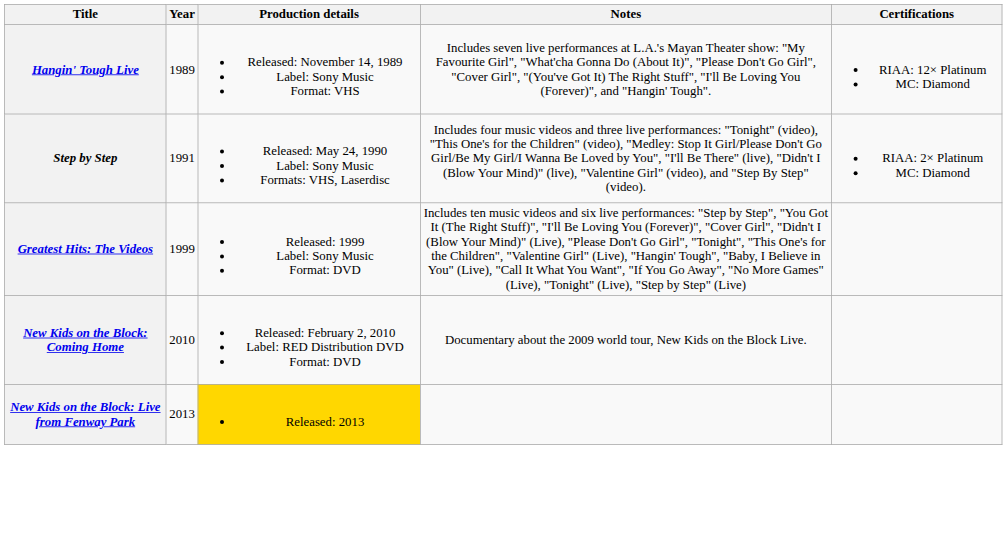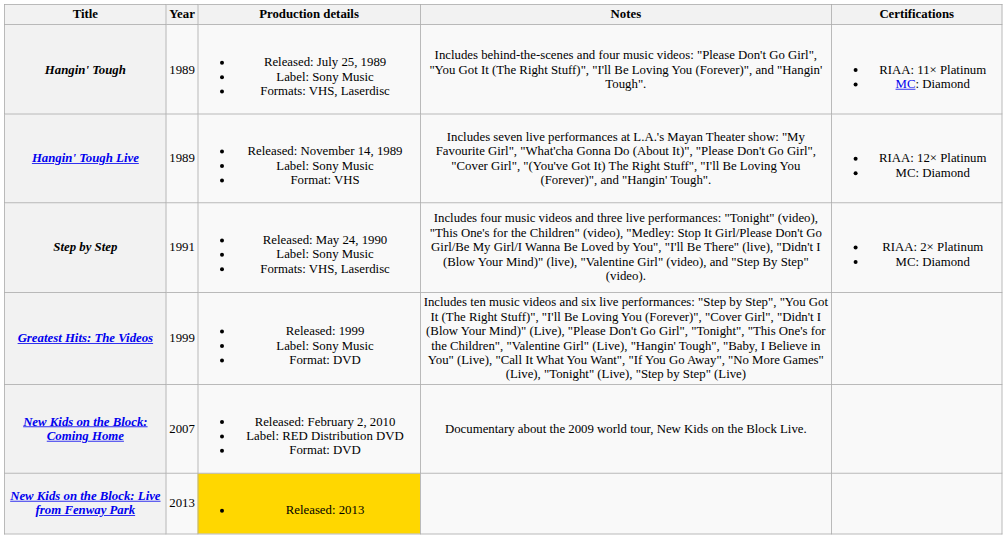 <table class="wikitable sortable plainrowheaders" style="text-align:center;">
 <tr>
 <th scope="col" style="width:15em;">Title</th>
 <th scope="col" style="width:2em;">Year</th>
 <th scope="col" style="width:20em;" class="unsortable">Production details</th>
 <th scope="col" style="width:40em;" class="unsortable">Notes</th>
 <th scope="col" style="width:15em;" class="unsortable">Certifications</th>
+</tr>
+<tr>
+<th scope="row"><em>Hangin' Tough</em></th>
+<td>1989</td>
+<td><br><ul><li>Released: July 25, 1989</li><li>Label: Sony Music</li><li>Formats: VHS, Laserdisc</li></ul></td>
+<td>Includes behind-the-scenes and four music videos: "Please Don't Go Girl", "You Got It (The Right Stuff)", "I'll Be Loving You (Forever)", and "Hangin' Tough".</td>
+<td><br><ul><li>RIAA: 11× Platinum</li><li><a href='#'>MC</a>: Diamond</li></ul></td>
 </tr>
 <tr>
 <th scope="row"><em><a href='#'>Hangin' Tough Live</a></em></th>
 <td>1989</td>
 <td><br><ul><li>Released: November 14, 1989</li><li>Label: Sony Music</li><li>Format: VHS</li></ul></td>
 <td>Includes seven live performances at L.A.'s Mayan Theater show: "My Favourite Girl", "What'cha Gonna Do (About It)", "Please Don't Go Girl", "Cover Girl", "(You've Got It) The Right Stuff", "I'll Be Loving You (Forever)", and "Hangin' Tough".</td>
 <td><br><ul><li>RIAA: 12× Platinum</li><li>MC: Diamond</li></ul></td>
 </tr>
 <tr>
 <th scope="row"><em>Step by Step</em></th>
 <td>1991</td>
 <td><br><ul><li>Released: May 24, 1990</li><li>Label: Sony Music</li><li>Formats: VHS, Laserdisc</li></ul></td>
 <td>Includes four music videos and three live performances: "Tonight" (video), "This One's for the Children" (video), "Medley: Stop It Girl/Please Don't Go Girl/Be My Girl/I Wanna Be Loved by You", "I'll Be There" (live), "Didn't I (Blow Your Mind)" (live), "Valentine Girl" (video), and "Step By Step" (video).</td>
 <td><br><ul><li>RIAA: 2× Platinum</li><li>MC: Diamond</li></ul></td>
 </tr>
 <tr>
 <th scope="row"><em><a href='#'>Greatest Hits: The Videos</a></em></th>
 <td>1999</td>
 <td><br><ul><li>Released: 1999</li><li>Label: Sony Music</li><li>Format: DVD</li></ul></td>
 <td>Includes ten music videos and six live performances: "Step by Step", "You Got It (The Right Stuff)", "I'll Be Loving You (Forever)", "Cover Girl", "Didn't I (Blow Your Mind)" (Live), "Please Don't Go Girl", "Tonight", "This One's for the Children", "Valentine Girl" (Live), "Hangin' Tough", "Baby, I Believe in You" (Live), "Call It What You Want", "If You Go Away", "No More Games" (Live), "Tonight" (Live), "Step by Step" (Live)</td>
 <td></td>
 </tr>
 <tr>
 <th scope="row"><em><a href='#'>New Kids on the Block: Coming Home</a></em></th>
-<td>2010</td>
+<td>2007</td>
 <td><br><ul><li>Released: February 2, 2010</li><li>Label: RED Distribution DVD</li><li>Format: DVD</li></ul></td>
 <td>Documentary about the 2009 world tour, New Kids on the Block Live.</td>
 <td></td>
 </tr>
 <tr>
 <th scope="row"><em><a href='#'>New Kids on the Block: Live from Fenway Park</a></em></th>
 <td>2013</td>
 <td style="background: gold;"><br><ul><li>Released: 2013</li></ul></td>
 <td></td>
 <td></td>
 </tr>
 </table>
